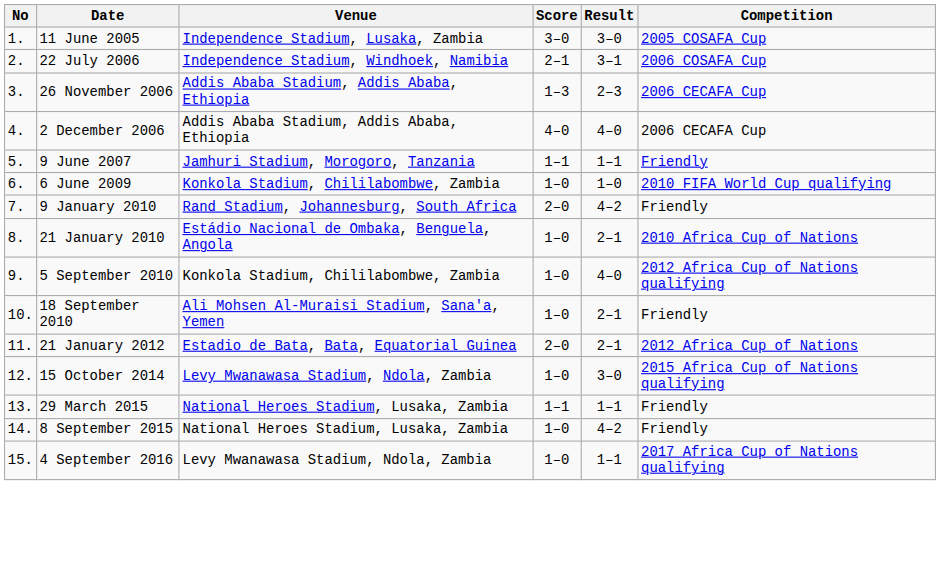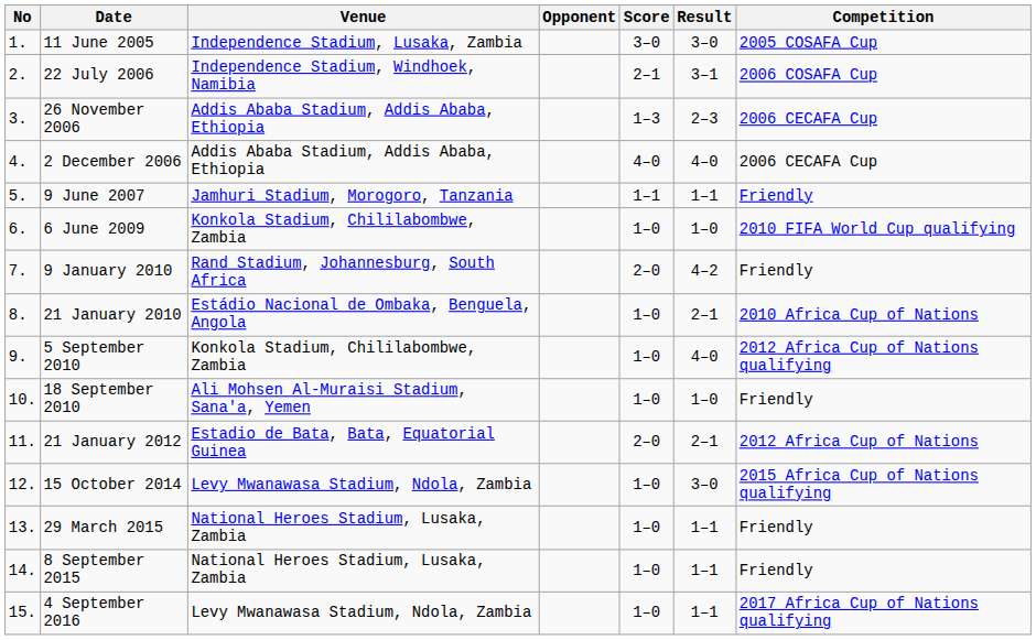 <table class="wikitable">
 <tr>
 <th>No</th>
 <th>Date</th>
 <th>Venue</th>
+<th>Opponent</th>
 <th>Score</th>
 <th>Result</th>
 <th>Competition</th>
 </tr>
 <tr>
 <td>1.</td>
 <td>11 June 2005</td>
 <td><a href='#'>Independence Stadium</a>, <a href='#'>Lusaka</a>, Zambia</td>
+<td></td>
 <td align=center>3–0</td>
 <td align=center>3–0</td>
 <td><a href='#'>2005 COSAFA Cup</a></td>
 </tr>
 <tr>
 <td>2.</td>
 <td>22 July 2006</td>
 <td><a href='#'>Independence Stadium</a>, <a href='#'>Windhoek</a>, <a href='#'>Namibia</a></td>
+<td></td>
 <td align=center>2–1</td>
 <td align=center>3–1</td>
 <td><a href='#'>2006 COSAFA Cup</a></td>
 </tr>
 <tr>
 <td>3.</td>
 <td>26 November 2006</td>
 <td><a href='#'>Addis Ababa Stadium</a>, <a href='#'>Addis Ababa</a>, <a href='#'>Ethiopia</a></td>
+<td></td>
 <td align=center>1–3</td>
 <td align=center>2–3</td>
 <td><a href='#'>2006 CECAFA Cup</a></td>
 </tr>
 <tr>
 <td>4.</td>
 <td>2 December 2006</td>
 <td>Addis Ababa Stadium, Addis Ababa, Ethiopia</td>
+<td></td>
 <td align=center>4–0</td>
 <td align=center>4–0</td>
 <td>2006 CECAFA Cup</td>
 </tr>
 <tr>
 <td>5.</td>
 <td>9 June 2007</td>
 <td><a href='#'>Jamhuri Stadium</a>, <a href='#'>Morogoro</a>, <a href='#'>Tanzania</a></td>
+<td></td>
 <td align=center>1–1</td>
 <td align=center>1–1</td>
 <td><a href='#'>Friendly</a></td>
 </tr>
 <tr>
 <td>6.</td>
 <td>6 June 2009</td>
 <td><a href='#'>Konkola Stadium</a>, <a href='#'>Chililabombwe</a>, Zambia</td>
+<td></td>
 <td align=center>1–0</td>
 <td align=center>1–0</td>
 <td><a href='#'>2010 FIFA World Cup qualifying</a></td>
 </tr>
 <tr>
 <td>7.</td>
 <td>9 January 2010</td>
 <td><a href='#'>Rand Stadium</a>, <a href='#'>Johannesburg</a>, <a href='#'>South Africa</a></td>
+<td></td>
 <td align=center>2–0</td>
 <td align=center>4–2</td>
 <td>Friendly</td>
 </tr>
 <tr>
 <td>8.</td>
 <td>21 January 2010</td>
 <td><a href='#'>Estádio Nacional de Ombaka</a>, <a href='#'>Benguela</a>, <a href='#'>Angola</a></td>
+<td></td>
 <td align=center>1–0</td>
 <td align=center>2–1</td>
 <td><a href='#'>2010 Africa Cup of Nations</a></td>
 </tr>
 <tr>
 <td>9.</td>
 <td>5 September 2010</td>
 <td>Konkola Stadium, Chililabombwe, Zambia</td>
+<td></td>
 <td align=center>1–0</td>
 <td align=center>4–0</td>
 <td><a href='#'>2012 Africa Cup of Nations qualifying</a></td>
 </tr>
 <tr>
 <td>10.</td>
 <td>18 September 2010</td>
 <td><a href='#'>Ali Mohsen Al-Muraisi Stadium</a>, <a href='#'>Sana'a</a>, <a href='#'>Yemen</a></td>
+<td></td>
 <td align=center>1–0</td>
-<td align=center>2–1</td>
+<td align=center>1–0</td>
 <td>Friendly</td>
 </tr>
 <tr>
 <td>11.</td>
 <td>21 January 2012</td>
 <td><a href='#'>Estadio de Bata</a>, <a href='#'>Bata</a>, <a href='#'>Equatorial Guinea</a></td>
+<td></td>
 <td align=center>2–0</td>
 <td align=center>2–1</td>
 <td><a href='#'>2012 Africa Cup of Nations</a></td>
 </tr>
 <tr>
 <td>12.</td>
 <td>15 October 2014</td>
 <td><a href='#'>Levy Mwanawasa Stadium</a>, <a href='#'>Ndola</a>, Zambia</td>
+<td></td>
 <td align=center>1–0</td>
 <td align=center>3–0</td>
 <td><a href='#'>2015 Africa Cup of Nations qualifying</a></td>
 </tr>
 <tr>
 <td>13.</td>
 <td>29 March 2015</td>
 <td><a href='#'>National Heroes Stadium</a>, Lusaka, Zambia</td>
-<td align=center>1–1</td>
+<td></td>
+<td align=center>1–0</td>
 <td align=center>1–1</td>
 <td>Friendly</td>
 </tr>
 <tr>
 <td>14.</td>
 <td>8 September 2015</td>
 <td>National Heroes Stadium, Lusaka, Zambia</td>
+<td></td>
 <td align=center>1–0</td>
-<td align=center>4–2</td>
+<td align=center>1–1</td>
 <td>Friendly</td>
 </tr>
 <tr>
 <td>15.</td>
 <td>4 September 2016</td>
 <td>Levy Mwanawasa Stadium, Ndola, Zambia</td>
+<td></td>
 <td align=center>1–0</td>
 <td align=center>1–1</td>
 <td><a href='#'>2017 Africa Cup of Nations qualifying</a></td>
 </tr>
 </table>
